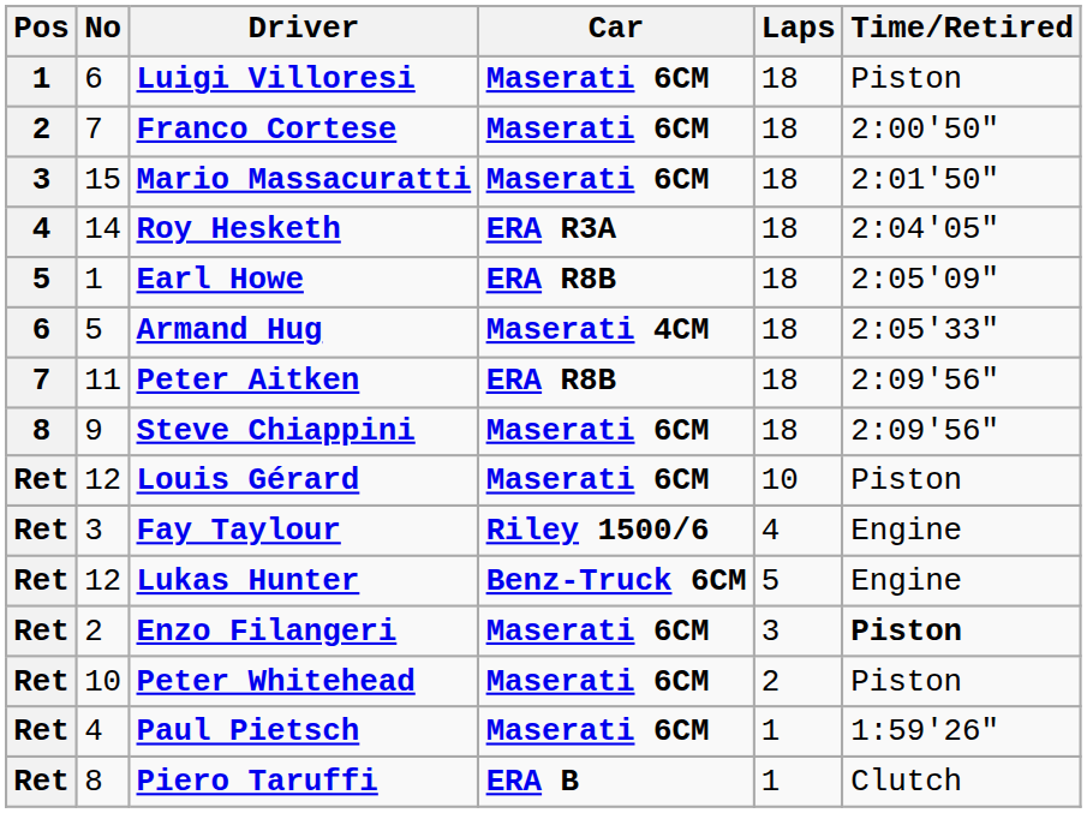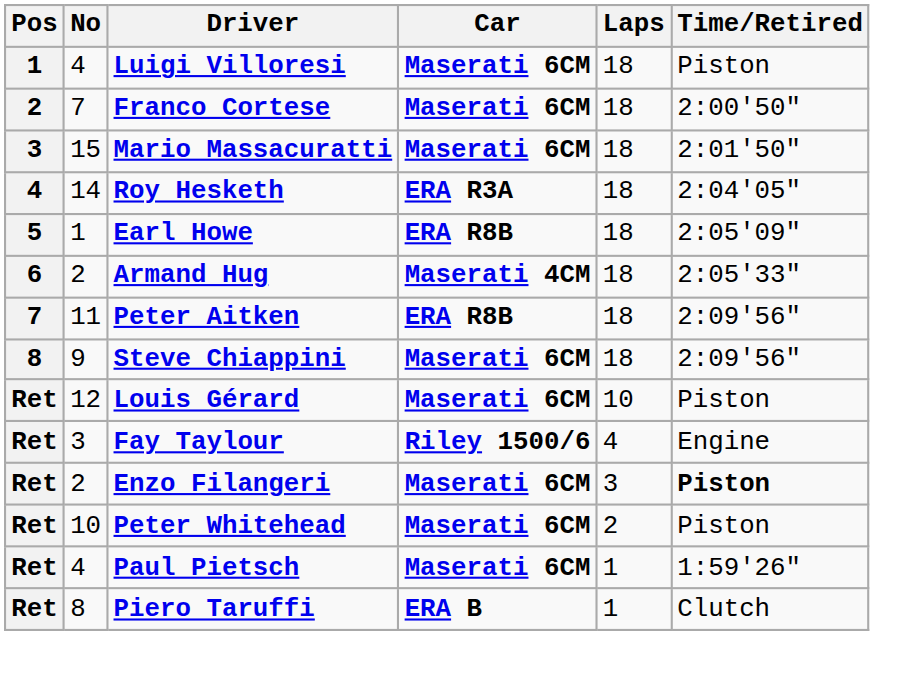 <table class="wikitable" style="font-size: 95%;">
 <tr>
 <th>Pos</th>
 <th>No</th>
 <th>Driver</th>
 <th>Car</th>
 <th>Laps</th>
 <th>Time/Retired</th>
 </tr>
 <tr>
 <th>1</th>
-<td>6</td>
+<td>4</td>
 <td> <strong><a href='#'>Luigi Villoresi</a></strong></td>
 <td><strong><a href='#'>Maserati</a> 6CM</strong></td>
 <td>18</td>
 <td>Piston</td>
 </tr>
 <tr>
 <th>2</th>
 <td>7</td>
 <td> <strong><a href='#'>Franco Cortese</a></strong></td>
 <td><strong><a href='#'>Maserati</a> 6CM</strong></td>
 <td>18</td>
 <td>2:00'50"</td>
 </tr>
 <tr>
 <th>3</th>
 <td>15</td>
 <td> <strong><a href='#'>Mario Massacuratti</a></strong></td>
 <td><strong><a href='#'>Maserati</a> 6CM</strong></td>
 <td>18</td>
 <td>2:01'50"</td>
 </tr>
 <tr>
 <th>4</th>
 <td>14</td>
 <td> <strong><a href='#'>Roy Hesketh</a></strong></td>
 <td><strong><a href='#'>ERA</a> R3A </strong></td>
 <td>18</td>
 <td>2:04'05"</td>
 </tr>
 <tr>
 <th>5</th>
 <td>1</td>
 <td> <strong><a href='#'>Earl Howe</a></strong></td>
 <td><strong><a href='#'>ERA</a> R8B </strong></td>
 <td>18</td>
 <td>2:05'09"</td>
 </tr>
 <tr>
 <th>6</th>
-<td>5</td>
+<td>2</td>
 <td> <strong><a href='#'>Armand Hug</a></strong></td>
 <td><strong><a href='#'>Maserati</a> 4CM</strong></td>
 <td>18</td>
 <td>2:05'33"</td>
 </tr>
 <tr>
 <th>7</th>
 <td>11</td>
 <td> <strong><a href='#'>Peter Aitken</a></strong></td>
 <td><strong><a href='#'>ERA</a> R8B</strong></td>
 <td>18</td>
 <td>2:09'56"</td>
 </tr>
 <tr>
 <th>8</th>
 <td>9</td>
 <td> <strong><a href='#'>Steve Chiappini</a></strong></td>
 <td><strong><a href='#'>Maserati</a> 6CM</strong></td>
 <td>18</td>
 <td>2:09'56"</td>
 </tr>
 <tr>
 <th>Ret</th>
 <td>12</td>
 <td> <strong><a href='#'>Louis Gérard</a></strong></td>
 <td><strong><a href='#'>Maserati</a> 6CM</strong></td>
 <td>10</td>
 <td>Piston</td>
 </tr>
 <tr>
 <th>Ret</th>
 <td>3</td>
 <td> <strong><a href='#'>Fay Taylour</a></strong></td>
 <td><strong><a href='#'>Riley</a> 1500/6</strong></td>
 <td>4</td>
 <td>Engine</td>
 </tr>
 <tr>
 <th>Ret</th>
-<td>12</td>
-<td> <strong><a href='#'>Lukas Hunter</a></strong></td>
-<td><strong><a href='#'>Benz-Truck</a></strong> <strong>6CM</strong></td>
-<td>5</td>
-<td>Engine</td>
-</tr>
-<tr>
-<th>Ret</th>
 <td>2</td>
 <td> <strong><a href='#'>Enzo Filangeri</a></strong></td>
 <td><strong><a href='#'>Maserati</a> 6CM </strong></td>
 <td>3</td>
 <td><strong>Piston</strong></td>
 </tr>
 <tr>
 <th>Ret</th>
 <td>10</td>
 <td> <strong><a href='#'>Peter Whitehead</a></strong></td>
 <td><strong><a href='#'>Maserati</a> 6CM</strong></td>
 <td>2</td>
 <td>Piston</td>
 </tr>
 <tr>
 <th>Ret</th>
 <td>4</td>
 <td> <strong><a href='#'>Paul Pietsch</a></strong></td>
 <td><strong><a href='#'>Maserati</a> 6CM</strong></td>
 <td>1</td>
 <td>1:59'26"</td>
 </tr>
 <tr>
 <th>Ret</th>
 <td>8</td>
 <td> <strong><a href='#'>Piero Taruffi</a></strong></td>
 <td><strong><a href='#'>ERA</a> B </strong></td>
 <td>1</td>
 <td>Clutch</td>
 </tr>
 </table>
